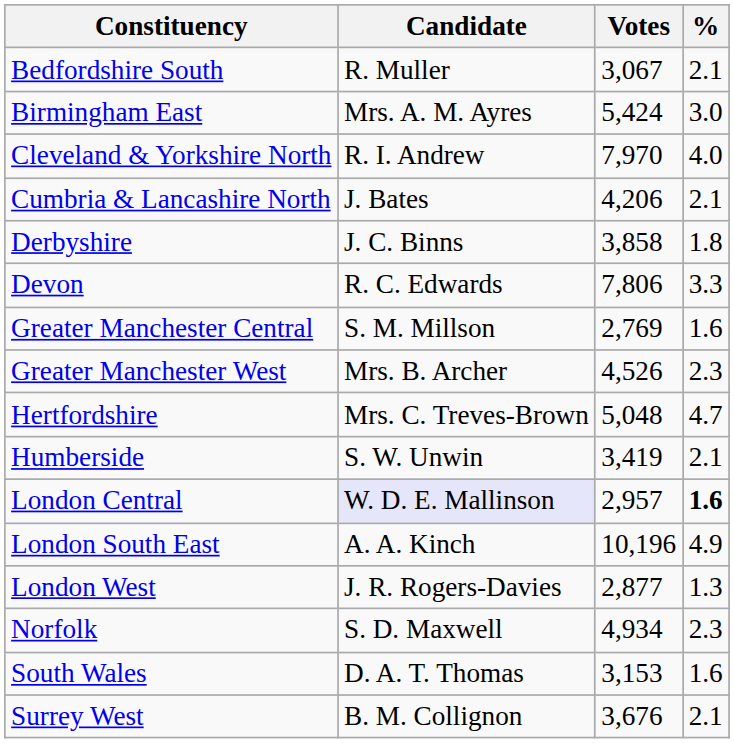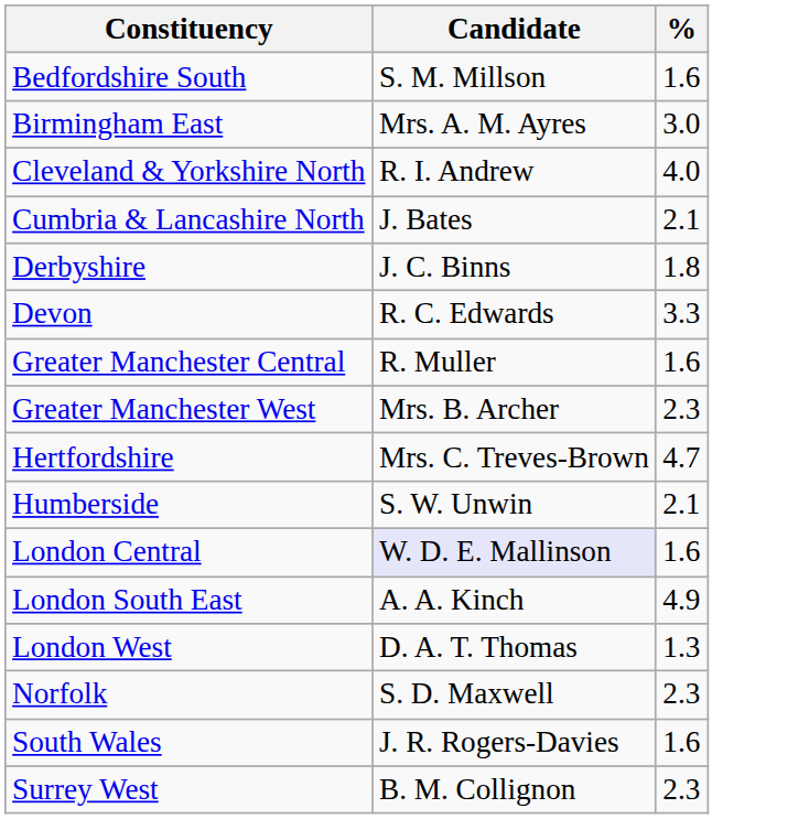 <table class="wikitable">
 <tr>
 <th>Constituency</th>
 <th>Candidate</th>
-<th>Votes</th>
 <th>%</th>
 </tr>
 <tr>
 <td><a href='#'>Bedfordshire South</a></td>
-<td>R. Muller</td>
-<td>3,067</td>
-<td>2.1</td>
+<td>S. M. Millson</td>
+<td>1.6</td>
 </tr>
 <tr>
 <td><a href='#'>Birmingham East</a></td>
 <td>Mrs. A. M. Ayres</td>
-<td>5,424</td>
 <td>3.0</td>
 </tr>
 <tr>
 <td><a href='#'>Cleveland & Yorkshire North</a></td>
 <td>R. I. Andrew</td>
-<td>7,970</td>
 <td>4.0</td>
 </tr>
 <tr>
 <td><a href='#'>Cumbria & Lancashire North</a></td>
 <td>J. Bates</td>
-<td>4,206</td>
 <td>2.1</td>
 </tr>
 <tr>
 <td><a href='#'>Derbyshire</a></td>
 <td>J. C. Binns</td>
-<td>3,858</td>
 <td>1.8</td>
 </tr>
 <tr>
 <td><a href='#'>Devon</a></td>
 <td>R. C. Edwards</td>
-<td>7,806</td>
 <td>3.3</td>
 </tr>
 <tr>
 <td><a href='#'>Greater Manchester Central</a></td>
-<td>S. M. Millson</td>
-<td>2,769</td>
+<td>R. Muller</td>
 <td>1.6</td>
 </tr>
 <tr>
 <td><a href='#'>Greater Manchester West</a></td>
 <td>Mrs. B. Archer</td>
-<td>4,526</td>
 <td>2.3</td>
 </tr>
 <tr>
 <td><a href='#'>Hertfordshire</a></td>
 <td>Mrs. C. Treves-Brown</td>
-<td>5,048</td>
 <td>4.7</td>
 </tr>
 <tr>
 <td><a href='#'>Humberside</a></td>
 <td>S. W. Unwin</td>
-<td>3,419</td>
 <td>2.1</td>
 </tr>
 <tr>
 <td><a href='#'>London Central</a></td>
 <td style="background: lavender;">W. D. E. Mallinson</td>
-<td>2,957</td>
-<td><strong>1.6</strong></td>
+<td>1.6</td>
 </tr>
 <tr>
 <td><a href='#'>London South East</a></td>
 <td>A. A. Kinch</td>
-<td>10,196</td>
 <td>4.9</td>
 </tr>
 <tr>
 <td><a href='#'>London West</a></td>
-<td>J. R. Rogers-Davies</td>
-<td>2,877</td>
+<td>D. A. T. Thomas</td>
 <td>1.3</td>
 </tr>
 <tr>
 <td><a href='#'>Norfolk</a></td>
 <td>S. D. Maxwell</td>
-<td>4,934</td>
 <td>2.3</td>
 </tr>
 <tr>
 <td><a href='#'>South Wales</a></td>
-<td>D. A. T. Thomas</td>
-<td>3,153</td>
+<td>J. R. Rogers-Davies</td>
 <td>1.6</td>
 </tr>
 <tr>
 <td><a href='#'>Surrey West</a></td>
 <td>B. M. Collignon</td>
-<td>3,676</td>
-<td>2.1</td>
+<td>2.3</td>
 </tr>
 </table>
